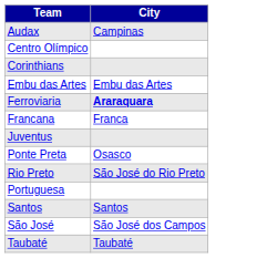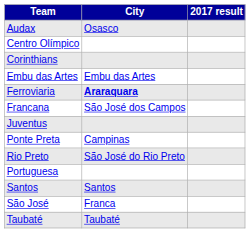 <table border="0,75" cellpadding="2" style="border-collapse: collapse;" class="wikitable sortable">
 <tr>
 <th style="background: #009; color: #fff;">Team</th>
 <th style="background: #009; color: #fff;">City</th>
+<th style="background: #009; color: #fff;">2017 result </th>
 </tr>
 <tr style="background:#e9e9e9; color:black">
 <td><a href='#'>Audax</a></td>
-<td><a href='#'>Campinas</a></td>
+<td><a href='#'>Osasco</a></td>
+<td></td>
 </tr>
 <tr style="background:white; color:black">
 <td><a href='#'>Centro Olímpico</a></td>
+<td></td>
 <td></td>
 </tr>
 <tr style="background:#e9e9e9; color:black">
 <td><a href='#'>Corinthians</a></td>
 <td></td>
+<td></td>
 </tr>
 <tr style="background:white; color:black">
 <td><a href='#'>Embu das Artes</a></td>
 <td><a href='#'>Embu das Artes</a></td>
+<td></td>
 </tr>
 <tr style="background:#e9e9e9; color:black">
 <td><a href='#'>Ferroviaria</a></td>
 <td><strong><a href='#'>Araraquara</a></strong></td>
+<td></td>
 </tr>
 <tr style="background:white; color:black">
 <td><a href='#'>Francana</a></td>
-<td><a href='#'>Franca</a></td>
+<td><a href='#'>São José dos Campos</a></td>
+<td></td>
 </tr>
 <tr style="background:#e9e9e9; color:black">
 <td><a href='#'>Juventus</a></td>
 <td></td>
+<td></td>
 </tr>
 <tr style="background:white; color:black">
 <td><a href='#'>Ponte Preta</a></td>
-<td><a href='#'>Osasco</a></td>
+<td><a href='#'>Campinas</a></td>
+<td></td>
 </tr>
 <tr style="background:#e9e9e9; color:black">
 <td><a href='#'>Rio Preto</a></td>
 <td><a href='#'>São José do Rio Preto</a></td>
+<td></td>
 </tr>
 <tr style="background:white; color:black">
 <td><a href='#'>Portuguesa</a></td>
+<td></td>
 <td></td>
 </tr>
 <tr style="background:#e9e9e9; color:black">
 <td><a href='#'>Santos</a></td>
 <td><a href='#'>Santos</a></td>
+<td></td>
 </tr>
 <tr style="background:white; color:black">
 <td><a href='#'>São José</a></td>
-<td><a href='#'>São José dos Campos</a></td>
+<td><a href='#'>Franca</a></td>
+<td></td>
 </tr>
 <tr style="background:#e9e9e9;; color:black">
 <td><a href='#'>Taubaté</a></td>
 <td><a href='#'>Taubaté</a></td>
+<td></td>
 </tr>
 </table>
